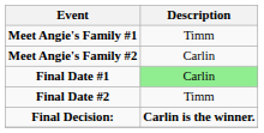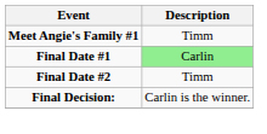 <table class="wikitable sortable" style="text-align:center;">
 <tr>
 <th>Event</th>
 <th>Description</th>
 </tr>
 <tr>
 <td><strong>Meet Angie's Family #1</strong></td>
 <td>Timm</td>
-</tr>
-<tr>
-<td><strong>Meet Angie's Family #2</strong></td>
-<td>Carlin</td>
 </tr>
 <tr>
 <td><strong>Final Date #1</strong></td>
 <td style="background: lightgreen;">Carlin</td>
 </tr>
 <tr>
 <td><strong>Final Date #2</strong></td>
 <td>Timm</td>
 </tr>
 <tr>
 <td><strong>Final Decision:</strong></td>
-<td><strong>Carlin is the winner.</strong></td>
+<td>Carlin is the winner.</td>
 </tr>
 <tr>
 </tr>
 </table>
